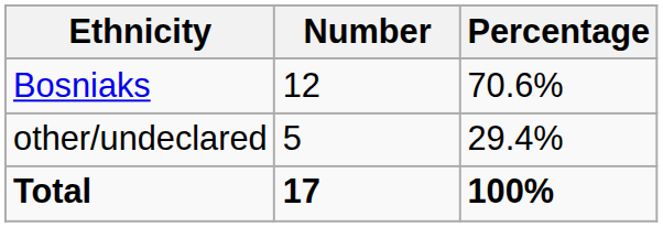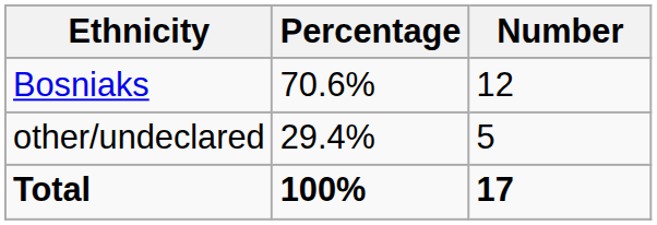 <table class="wikitable">
 <tr>
 <th width="100px">Ethnicity</th>
+<th width="80px">Percentage</th>
 <th width="80px">Number</th>
-<th width="80px">Percentage</th>
 </tr>
 <tr>
 <td><a href='#'>Bosniaks</a></td>
+<td>70.6%</td>
 <td>12</td>
-<td>70.6%</td>
 </tr>
 <tr>
 <td>other/undeclared</td>
+<td>29.4%</td>
 <td>5</td>
-<td>29.4%</td>
 </tr>
 <tr>
 <td><strong>Total</strong></td>
+<td><strong>100%</strong></td>
 <td><strong>17</strong></td>
-<td><strong>100%</strong></td>
 </tr>
 </table>
